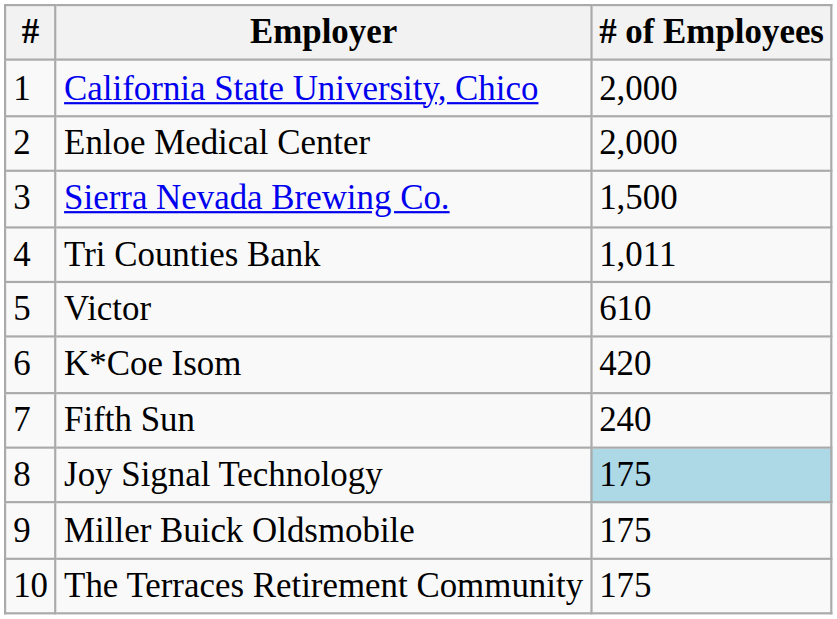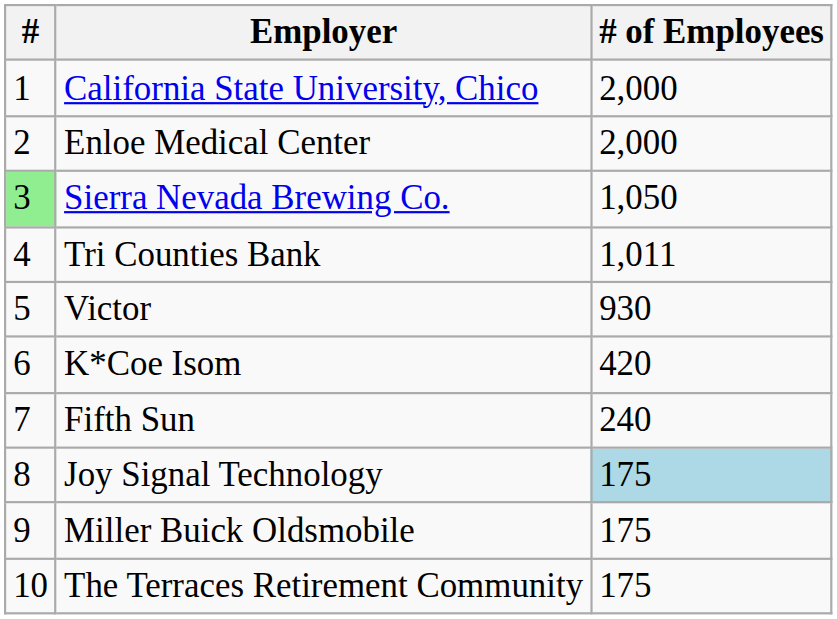 <table class="wikitable">
 <tr>
 <th>#</th>
 <th>Employer</th>
 <th># of Employees</th>
 </tr>
 <tr>
 <td>1</td>
 <td><a href='#'>California State University, Chico</a></td>
 <td>2,000</td>
 </tr>
 <tr>
 <td>2</td>
 <td>Enloe Medical Center</td>
 <td>2,000</td>
 </tr>
 <tr>
-<td>3</td>
+<td style="background: lightgreen;">3</td>
 <td><a href='#'>Sierra Nevada Brewing Co.</a></td>
-<td>1,500</td>
+<td>1,050</td>
 </tr>
 <tr>
 <td>4</td>
 <td>Tri Counties Bank</td>
 <td>1,011</td>
 </tr>
 <tr>
 <td>5</td>
 <td>Victor</td>
-<td>610</td>
+<td>930</td>
 </tr>
 <tr>
 <td>6</td>
 <td>K*Coe Isom</td>
 <td>420</td>
 </tr>
 <tr>
 <td>7</td>
 <td>Fifth Sun</td>
 <td>240</td>
 </tr>
 <tr>
 <td>8</td>
 <td>Joy Signal Technology</td>
 <td style="background: lightblue;">175</td>
 </tr>
 <tr>
 <td>9</td>
 <td>Miller Buick Oldsmobile</td>
 <td>175</td>
 </tr>
 <tr>
 <td>10</td>
 <td>The Terraces Retirement Community</td>
 <td>175</td>
 </tr>
 </table>
